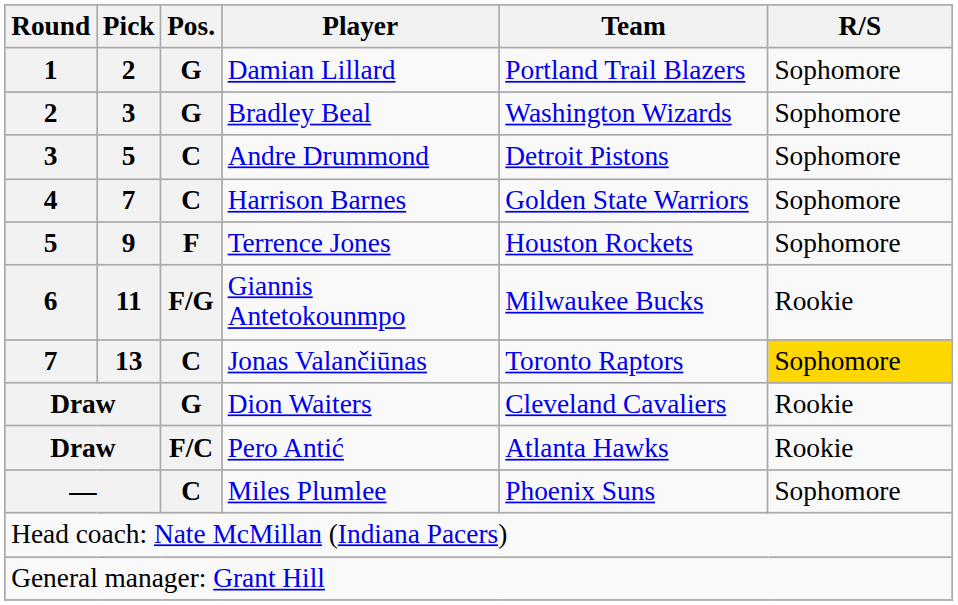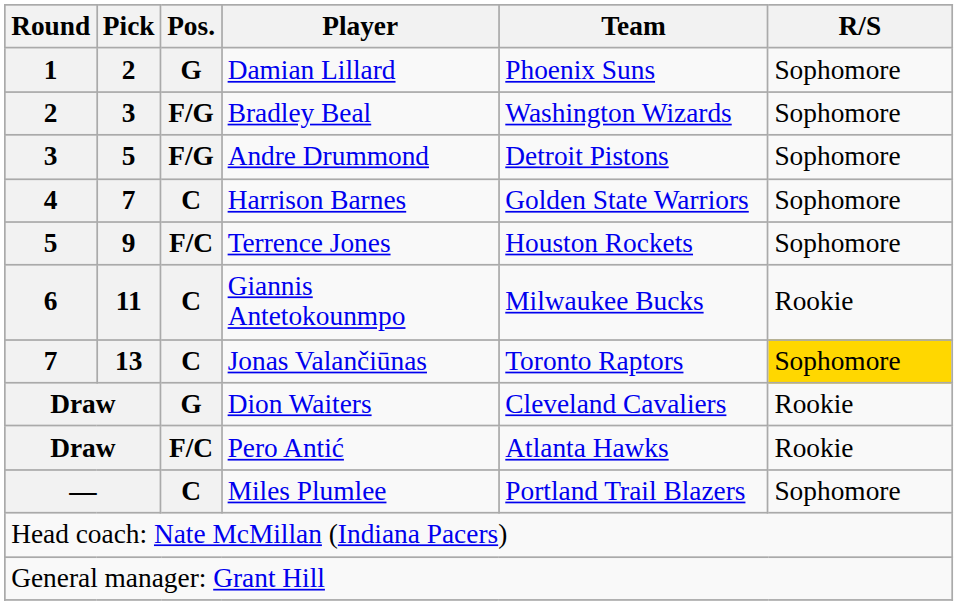 <table class="wikitable">
 <tr>
 <th>Round</th>
 <th>Pick</th>
 <th>Pos.</th>
 <th style="width:155px;">Player</th>
 <th width=150>Team</th>
 <th width=100>R/S</th>
 </tr>
 <tr>
 <th>1</th>
 <th>2</th>
 <th>G</th>
 <td><a href='#'>Damian Lillard</a></td>
-<td><a href='#'>Portland Trail Blazers</a></td>
+<td><a href='#'>Phoenix Suns</a></td>
 <td>Sophomore</td>
 </tr>
 <tr>
 <th>2</th>
 <th>3</th>
-<th>G</th>
+<th>F/G</th>
 <td><a href='#'>Bradley Beal</a></td>
 <td><a href='#'>Washington Wizards</a></td>
 <td>Sophomore</td>
 </tr>
 <tr>
 <th>3</th>
 <th>5</th>
-<th>C</th>
+<th>F/G</th>
 <td><a href='#'>Andre Drummond</a></td>
 <td><a href='#'>Detroit Pistons</a></td>
 <td>Sophomore</td>
 </tr>
 <tr>
 <th>4</th>
 <th>7</th>
 <th>C</th>
 <td><a href='#'>Harrison Barnes</a></td>
 <td><a href='#'>Golden State Warriors</a></td>
 <td>Sophomore</td>
 </tr>
 <tr>
 <th>5</th>
 <th>9</th>
-<th>F</th>
+<th>F/C</th>
 <td><a href='#'>Terrence Jones</a></td>
 <td><a href='#'>Houston Rockets</a></td>
 <td>Sophomore</td>
 </tr>
 <tr>
 <th>6</th>
 <th>11</th>
-<th>F/G</th>
+<th>C</th>
 <td><a href='#'>Giannis Antetokounmpo</a></td>
 <td><a href='#'>Milwaukee Bucks</a></td>
 <td>Rookie</td>
 </tr>
 <tr>
 <th>7</th>
 <th>13</th>
 <th>C</th>
 <td><a href='#'>Jonas Valančiūnas</a></td>
 <td><a href='#'>Toronto Raptors</a></td>
 <td style="background: gold;">Sophomore</td>
 </tr>
 <tr>
 <th !scope="col" colspan="2">Draw</th>
 <th>G</th>
 <td><a href='#'>Dion Waiters</a></td>
 <td><a href='#'>Cleveland Cavaliers</a></td>
 <td>Rookie</td>
 </tr>
 <tr>
 <th !scope="col" colspan="2">Draw</th>
 <th>F/C</th>
 <td><a href='#'>Pero Antić</a></td>
 <td><a href='#'>Atlanta Hawks</a></td>
 <td>Rookie</td>
 </tr>
 <tr>
 <th !scope="col" colspan="2">—</th>
 <th>C</th>
 <td><a href='#'>Miles Plumlee</a></td>
-<td><a href='#'>Phoenix Suns</a></td>
+<td><a href='#'>Portland Trail Blazers</a></td>
 <td>Sophomore</td>
 </tr>
 <tr>
 <td colspan="6">Head coach: <a href='#'>Nate McMillan</a> (<a href='#'>Indiana Pacers</a>)</td>
 </tr>
 <tr>
 <td colspan="6">General manager: <a href='#'>Grant Hill</a></td>
 </tr>
 </table>
